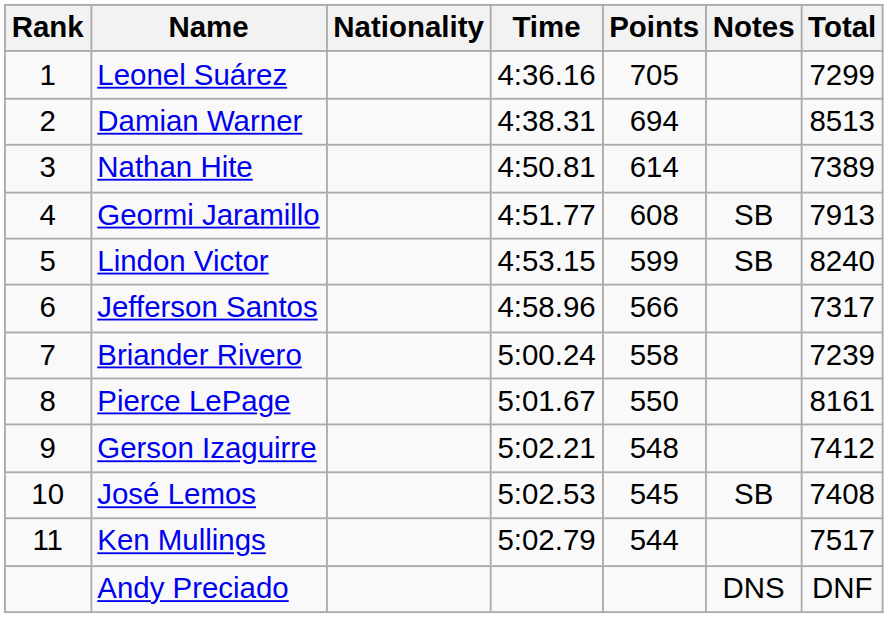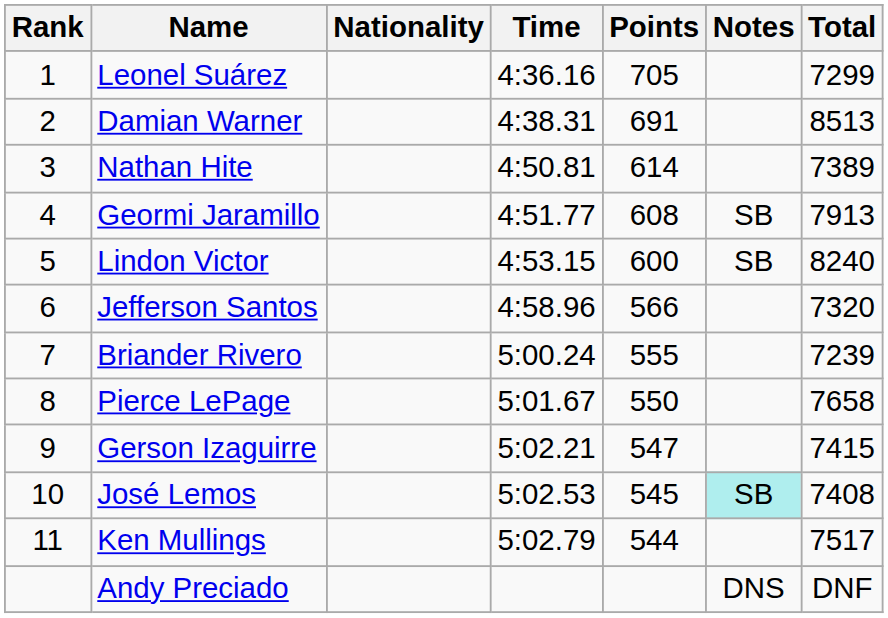 <table class="wikitable sortable" style="text-align:center">
 <tr>
 <th>Rank</th>
 <th>Name</th>
 <th>Nationality</th>
 <th>Time</th>
 <th>Points</th>
 <th>Notes</th>
 <th>Total</th>
 </tr>
 <tr>
 <td>1</td>
 <td align=left><a href='#'>Leonel Suárez</a></td>
 <td align=left></td>
 <td>4:36.16</td>
 <td>705</td>
 <td></td>
 <td>7299</td>
 </tr>
 <tr>
 <td>2</td>
 <td align=left><a href='#'>Damian Warner</a></td>
 <td align=left></td>
 <td>4:38.31</td>
-<td>694</td>
+<td>691</td>
 <td></td>
 <td>8513</td>
 </tr>
 <tr>
 <td>3</td>
 <td align=left><a href='#'>Nathan Hite</a></td>
 <td align=left></td>
 <td>4:50.81</td>
 <td>614</td>
 <td></td>
 <td>7389</td>
 </tr>
 <tr>
 <td>4</td>
 <td align=left><a href='#'>Geormi Jaramillo</a></td>
 <td align=left></td>
 <td>4:51.77</td>
 <td>608</td>
 <td>SB</td>
 <td>7913</td>
 </tr>
 <tr>
 <td>5</td>
 <td align=left><a href='#'>Lindon Victor</a></td>
 <td align=left></td>
 <td>4:53.15</td>
-<td>599</td>
+<td>600</td>
 <td>SB</td>
 <td>8240</td>
 </tr>
 <tr>
 <td>6</td>
 <td align=left><a href='#'>Jefferson Santos</a></td>
 <td align=left></td>
 <td>4:58.96</td>
 <td>566</td>
 <td></td>
-<td>7317</td>
+<td>7320</td>
 </tr>
 <tr>
 <td>7</td>
 <td align=left><a href='#'>Briander Rivero</a></td>
 <td align=left></td>
 <td>5:00.24</td>
-<td>558</td>
+<td>555</td>
 <td></td>
 <td>7239</td>
 </tr>
 <tr>
 <td>8</td>
 <td align=left><a href='#'>Pierce LePage</a></td>
 <td align=left></td>
 <td>5:01.67</td>
 <td>550</td>
 <td></td>
-<td>8161</td>
+<td>7658</td>
 </tr>
 <tr>
 <td>9</td>
 <td align=left><a href='#'>Gerson Izaguirre</a></td>
 <td align=left></td>
 <td>5:02.21</td>
-<td>548</td>
+<td>547</td>
 <td></td>
-<td>7412</td>
+<td>7415</td>
 </tr>
 <tr>
 <td>10</td>
 <td align=left><a href='#'>José Lemos</a></td>
 <td align=left></td>
 <td>5:02.53</td>
 <td>545</td>
-<td>SB</td>
+<td style="background: paleturquoise;">SB</td>
 <td>7408</td>
 </tr>
 <tr>
 <td>11</td>
 <td align=left><a href='#'>Ken Mullings</a></td>
 <td align=left></td>
 <td>5:02.79</td>
 <td>544</td>
 <td></td>
 <td>7517</td>
 </tr>
 <tr>
 <td></td>
 <td align=left><a href='#'>Andy Preciado</a></td>
 <td align=left></td>
 <td></td>
 <td></td>
 <td>DNS</td>
 <td>DNF</td>
 </tr>
 </table>
